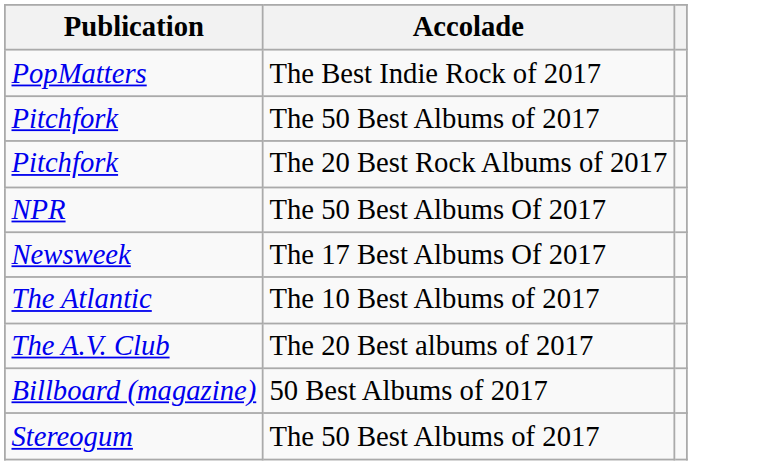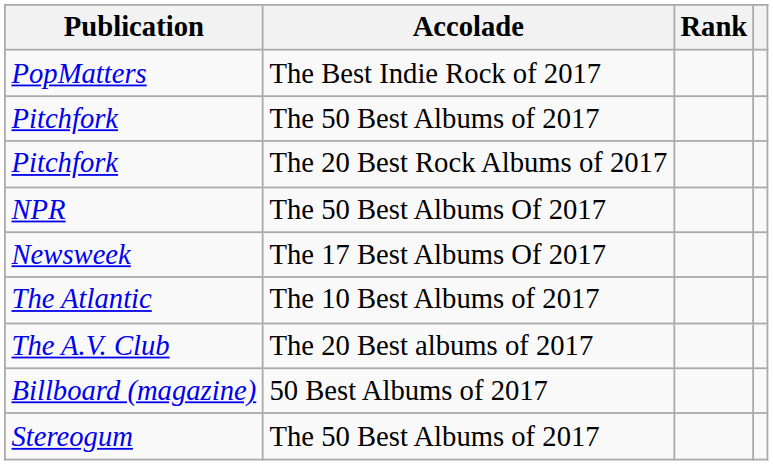 <table class="sortable wikitable">
 <tr>
 <th>Publication</th>
 <th>Accolade</th>
+<th>Rank</th>
 <th class="unsortable"></th>
 </tr>
 <tr>
 <td><em><a href='#'>PopMatters</a></em></td>
 <td>The Best Indie Rock of 2017</td>
 <td></td>
+<td></td>
 </tr>
 <tr>
 <td><em><a href='#'>Pitchfork</a></em></td>
 <td>The 50 Best Albums of 2017</td>
+<td></td>
 <td></td>
 </tr>
 <tr>
 <td><em><a href='#'>Pitchfork</a></em></td>
 <td>The 20 Best Rock Albums of 2017</td>
 <td></td>
+<td></td>
 </tr>
 <tr>
 <td><em><a href='#'>NPR</a></em></td>
 <td>The 50 Best Albums Of 2017</td>
+<td></td>
 <td></td>
 </tr>
 <tr>
 <td><em><a href='#'>Newsweek</a></em></td>
 <td>The 17 Best Albums Of 2017</td>
 <td></td>
+<td></td>
 </tr>
 <tr>
 <td><em><a href='#'>The Atlantic</a></em></td>
 <td>The 10 Best Albums of 2017</td>
+<td></td>
 <td></td>
 </tr>
 <tr>
 <td><em><a href='#'>The A.V. Club</a></em></td>
 <td>The 20 Best albums of 2017</td>
 <td></td>
+<td></td>
 </tr>
 <tr>
 <td><em><a href='#'>Billboard (magazine)</a></em></td>
 <td>50 Best Albums of 2017</td>
+<td></td>
 <td></td>
 </tr>
 <tr>
 <td><em><a href='#'>Stereogum</a></em></td>
 <td>The 50 Best Albums of 2017</td>
 <td></td>
+<td></td>
 </tr>
 </table>
